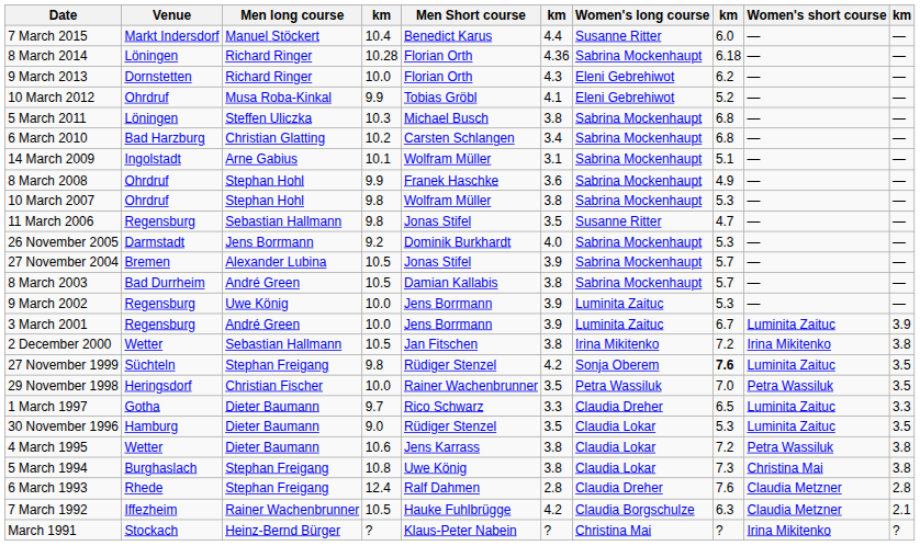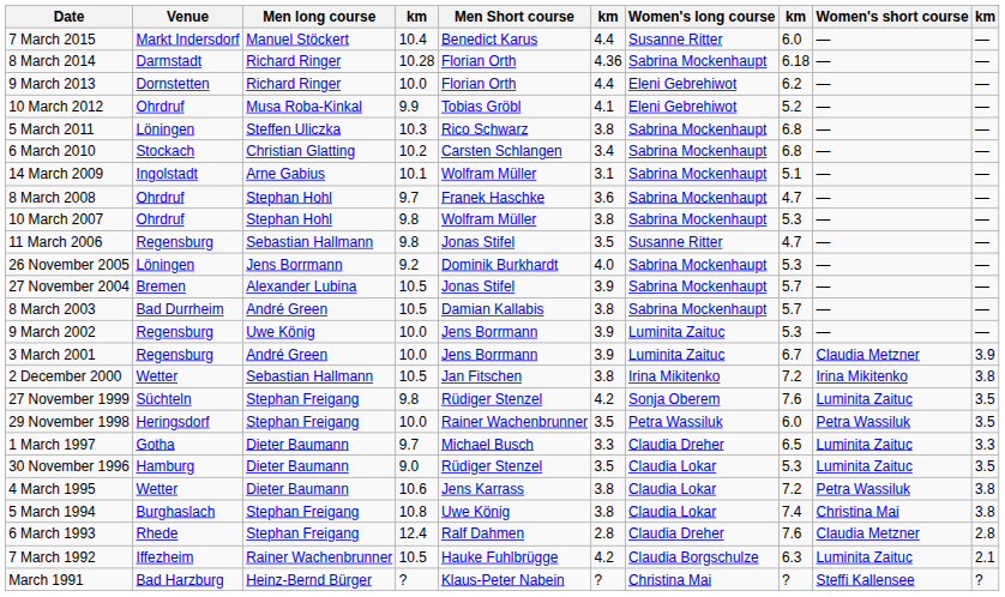 <table class = "sortable wikitable" style="font-size:95%">
 <tr>
 <th>Date</th>
 <th>Venue</th>
 <th>Men long course</th>
 <th>km</th>
 <th>Men Short course</th>
 <th>km</th>
 <th>Women's long course</th>
 <th>km</th>
 <th>Women's short course</th>
 <th>km</th>
 </tr>
 <tr>
 <td>7 March 2015</td>
 <td><a href='#'>Markt Indersdorf</a></td>
 <td><a href='#'>Manuel Stöckert</a></td>
 <td>10.4</td>
 <td><a href='#'>Benedict Karus</a></td>
 <td>4.4</td>
 <td><a href='#'>Susanne Ritter</a></td>
 <td>6.0</td>
 <td>—</td>
 <td>—</td>
 </tr>
 <tr>
 <td>8 March 2014</td>
-<td><a href='#'>Löningen</a></td>
+<td><a href='#'>Darmstadt</a></td>
 <td><a href='#'>Richard Ringer</a></td>
 <td>10.28</td>
 <td><a href='#'>Florian Orth</a></td>
 <td>4.36</td>
 <td><a href='#'>Sabrina Mockenhaupt</a></td>
 <td>6.18</td>
 <td>—</td>
 <td>—</td>
 </tr>
 <tr>
 <td>9 March 2013</td>
 <td><a href='#'>Dornstetten</a></td>
 <td><a href='#'>Richard Ringer</a></td>
 <td>10.0</td>
 <td><a href='#'>Florian Orth</a></td>
-<td>4.3</td>
+<td>4.4</td>
 <td><a href='#'>Eleni Gebrehiwot</a></td>
 <td>6.2</td>
 <td>—</td>
 <td>—</td>
 </tr>
 <tr>
 <td>10 March 2012</td>
 <td><a href='#'>Ohrdruf</a></td>
 <td><a href='#'>Musa Roba-Kinkal</a></td>
 <td>9.9</td>
 <td><a href='#'>Tobias Gröbl</a></td>
 <td>4.1</td>
 <td><a href='#'>Eleni Gebrehiwot</a></td>
 <td>5.2</td>
 <td>—</td>
 <td>—</td>
 </tr>
 <tr>
 <td>5 March 2011</td>
 <td><a href='#'>Löningen</a></td>
 <td><a href='#'>Steffen Uliczka</a></td>
 <td>10.3</td>
-<td><a href='#'>Michael Busch</a></td>
+<td><a href='#'>Rico Schwarz</a></td>
 <td>3.8</td>
 <td><a href='#'>Sabrina Mockenhaupt</a></td>
 <td>6.8</td>
 <td>—</td>
 <td>—</td>
 </tr>
 <tr>
 <td>6 March 2010</td>
-<td><a href='#'>Bad Harzburg</a></td>
+<td><a href='#'>Stockach</a></td>
 <td><a href='#'>Christian Glatting</a></td>
 <td>10.2</td>
 <td><a href='#'>Carsten Schlangen</a></td>
 <td>3.4</td>
 <td><a href='#'>Sabrina Mockenhaupt</a></td>
 <td>6.8</td>
 <td>—</td>
 <td>—</td>
 </tr>
 <tr>
 <td>14 March 2009</td>
 <td><a href='#'>Ingolstadt</a></td>
 <td><a href='#'>Arne Gabius</a></td>
 <td>10.1</td>
 <td><a href='#'>Wolfram Müller</a></td>
 <td>3.1</td>
 <td><a href='#'>Sabrina Mockenhaupt</a></td>
 <td>5.1</td>
 <td>—</td>
 <td>—</td>
 </tr>
 <tr>
 <td>8 March 2008</td>
 <td><a href='#'>Ohrdruf</a></td>
 <td><a href='#'>Stephan Hohl</a></td>
-<td>9.9</td>
+<td>9.7</td>
 <td><a href='#'>Franek Haschke</a></td>
 <td>3.6</td>
 <td><a href='#'>Sabrina Mockenhaupt</a></td>
-<td>4.9</td>
+<td>4.7</td>
 <td>—</td>
 <td>—</td>
 </tr>
 <tr>
 <td>10 March 2007</td>
 <td><a href='#'>Ohrdruf</a></td>
 <td><a href='#'>Stephan Hohl</a></td>
 <td>9.8</td>
 <td><a href='#'>Wolfram Müller</a></td>
 <td>3.8</td>
 <td><a href='#'>Sabrina Mockenhaupt</a></td>
 <td>5.3</td>
 <td>—</td>
 <td>—</td>
 </tr>
 <tr>
 <td>11 March 2006</td>
 <td><a href='#'>Regensburg</a></td>
 <td><a href='#'>Sebastian Hallmann</a></td>
 <td>9.8</td>
 <td><a href='#'>Jonas Stifel</a></td>
 <td>3.5</td>
 <td><a href='#'>Susanne Ritter</a></td>
 <td>4.7</td>
 <td>—</td>
 <td>—</td>
 </tr>
 <tr>
 <td>26 November 2005</td>
-<td><a href='#'>Darmstadt</a></td>
+<td><a href='#'>Löningen</a></td>
 <td><a href='#'>Jens Borrmann</a></td>
 <td>9.2</td>
 <td><a href='#'>Dominik Burkhardt</a></td>
 <td>4.0</td>
 <td><a href='#'>Sabrina Mockenhaupt</a></td>
 <td>5.3</td>
 <td>—</td>
 <td>—</td>
 </tr>
 <tr>
 <td>27 November 2004</td>
 <td><a href='#'>Bremen</a></td>
 <td><a href='#'>Alexander Lubina</a></td>
 <td>10.5</td>
 <td><a href='#'>Jonas Stifel</a></td>
 <td>3.9</td>
 <td><a href='#'>Sabrina Mockenhaupt</a></td>
 <td>5.7</td>
 <td>—</td>
 <td>—</td>
 </tr>
 <tr>
 <td>8 March 2003</td>
 <td><a href='#'>Bad Durrheim</a></td>
 <td><a href='#'>André Green</a></td>
 <td>10.5</td>
 <td><a href='#'>Damian Kallabis</a></td>
 <td>3.8</td>
 <td><a href='#'>Sabrina Mockenhaupt</a></td>
 <td>5.7</td>
 <td>—</td>
 <td>—</td>
 </tr>
 <tr>
 <td>9 March 2002</td>
 <td><a href='#'>Regensburg</a></td>
 <td><a href='#'>Uwe König</a></td>
 <td>10.0</td>
 <td><a href='#'>Jens Borrmann</a></td>
 <td>3.9</td>
 <td><a href='#'>Luminita Zaituc</a></td>
 <td>5.3</td>
 <td>—</td>
 <td>—</td>
 </tr>
 <tr>
 <td>3 March 2001</td>
 <td><a href='#'>Regensburg</a></td>
 <td><a href='#'>André Green</a></td>
 <td>10.0</td>
 <td><a href='#'>Jens Borrmann</a></td>
 <td>3.9</td>
 <td><a href='#'>Luminita Zaituc</a></td>
 <td>6.7</td>
-<td><a href='#'>Luminita Zaituc</a></td>
+<td><a href='#'>Claudia Metzner</a></td>
 <td>3.9</td>
 </tr>
 <tr>
 <td>2 December 2000</td>
 <td><a href='#'>Wetter</a></td>
 <td><a href='#'>Sebastian Hallmann</a></td>
 <td>10.5</td>
 <td><a href='#'>Jan Fitschen</a></td>
 <td>3.8</td>
 <td><a href='#'>Irina Mikitenko</a></td>
 <td>7.2</td>
 <td><a href='#'>Irina Mikitenko</a></td>
 <td>3.8</td>
 </tr>
 <tr>
 <td>27 November 1999</td>
 <td><a href='#'>Süchteln</a></td>
 <td><a href='#'>Stephan Freigang</a></td>
 <td>9.8</td>
 <td><a href='#'>Rüdiger Stenzel</a></td>
 <td>4.2</td>
 <td><a href='#'>Sonja Oberem</a></td>
-<td><strong>7.6</strong></td>
+<td>7.6</td>
 <td><a href='#'>Luminita Zaituc</a></td>
 <td>3.5</td>
 </tr>
 <tr>
 <td>29 November 1998</td>
 <td><a href='#'>Heringsdorf</a></td>
-<td><a href='#'>Christian Fischer</a></td>
+<td><a href='#'>Stephan Freigang</a></td>
 <td>10.0</td>
 <td><a href='#'>Rainer Wachenbrunner</a></td>
 <td>3.5</td>
 <td><a href='#'>Petra Wassiluk</a></td>
-<td>7.0</td>
+<td>6.0</td>
 <td><a href='#'>Petra Wassiluk</a></td>
 <td>3.5</td>
 </tr>
 <tr>
 <td>1 March 1997</td>
 <td><a href='#'>Gotha</a></td>
 <td><a href='#'>Dieter Baumann</a></td>
 <td>9.7</td>
-<td><a href='#'>Rico Schwarz</a></td>
+<td><a href='#'>Michael Busch</a></td>
 <td>3.3</td>
 <td><a href='#'>Claudia Dreher</a></td>
 <td>6.5</td>
 <td><a href='#'>Luminita Zaituc</a></td>
 <td>3.3</td>
 </tr>
 <tr>
 <td>30 November 1996</td>
 <td><a href='#'>Hamburg</a></td>
 <td><a href='#'>Dieter Baumann</a></td>
 <td>9.0</td>
 <td><a href='#'>Rüdiger Stenzel</a></td>
 <td>3.5</td>
 <td><a href='#'>Claudia Lokar</a></td>
 <td>5.3</td>
 <td><a href='#'>Luminita Zaituc</a></td>
 <td>3.5</td>
 </tr>
 <tr>
 <td>4 March 1995</td>
 <td><a href='#'>Wetter</a></td>
 <td><a href='#'>Dieter Baumann</a></td>
 <td>10.6</td>
 <td><a href='#'>Jens Karrass</a></td>
 <td>3.8</td>
 <td><a href='#'>Claudia Lokar</a></td>
 <td>7.2</td>
 <td><a href='#'>Petra Wassiluk</a></td>
 <td>3.8</td>
 </tr>
 <tr>
 <td>5 March 1994</td>
 <td><a href='#'>Burghaslach</a></td>
 <td><a href='#'>Stephan Freigang</a></td>
 <td>10.8</td>
 <td><a href='#'>Uwe König</a></td>
 <td>3.8</td>
 <td><a href='#'>Claudia Lokar</a></td>
-<td>7.3</td>
+<td>7.4</td>
 <td><a href='#'>Christina Mai</a></td>
 <td>3.8</td>
 </tr>
 <tr>
 <td>6 March 1993</td>
 <td><a href='#'>Rhede</a></td>
 <td><a href='#'>Stephan Freigang</a></td>
 <td>12.4</td>
 <td><a href='#'>Ralf Dahmen</a></td>
 <td>2.8</td>
 <td><a href='#'>Claudia Dreher</a></td>
 <td>7.6</td>
 <td><a href='#'>Claudia Metzner</a></td>
 <td>2.8</td>
 </tr>
 <tr>
 <td>7 March 1992</td>
 <td><a href='#'>Iffezheim</a></td>
 <td><a href='#'>Rainer Wachenbrunner</a></td>
 <td>10.5</td>
 <td><a href='#'>Hauke Fuhlbrügge</a></td>
 <td>4.2</td>
 <td><a href='#'>Claudia Borgschulze</a></td>
 <td>6.3</td>
-<td><a href='#'>Claudia Metzner</a></td>
+<td><a href='#'>Luminita Zaituc</a></td>
 <td>2.1</td>
 </tr>
 <tr>
 <td>March 1991</td>
-<td><a href='#'>Stockach</a></td>
+<td><a href='#'>Bad Harzburg</a></td>
 <td><a href='#'>Heinz-Bernd Bürger</a></td>
 <td>?</td>
 <td><a href='#'>Klaus-Peter Nabein</a></td>
 <td>?</td>
 <td><a href='#'>Christina Mai</a></td>
 <td>?</td>
-<td><a href='#'>Irina Mikitenko</a></td>
+<td><a href='#'>Steffi Kallensee</a></td>
 <td>?</td>
 </tr>
 </table>
